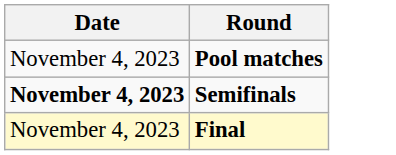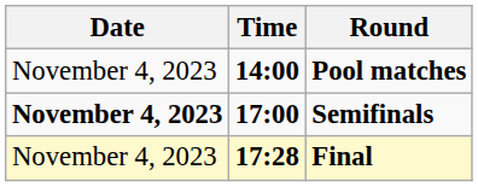 <table class="wikitable">
 <tr>
 <th>Date</th>
+<th>Time</th>
 <th>Round</th>
 </tr>
 <tr>
 <td>November 4, 2023</td>
+<td><strong>14:00</strong></td>
 <td><strong>Pool matches</strong></td>
 </tr>
 <tr>
 <td><strong>November 4, 2023</strong></td>
+<td><strong>17:00</strong></td>
 <td><strong>Semifinals</strong></td>
 </tr>
 <tr style=background:lemonchiffon>
 <td>November 4, 2023</td>
+<td><strong>17:28</strong></td>
 <td><strong>Final</strong></td>
 </tr>
 </table>
